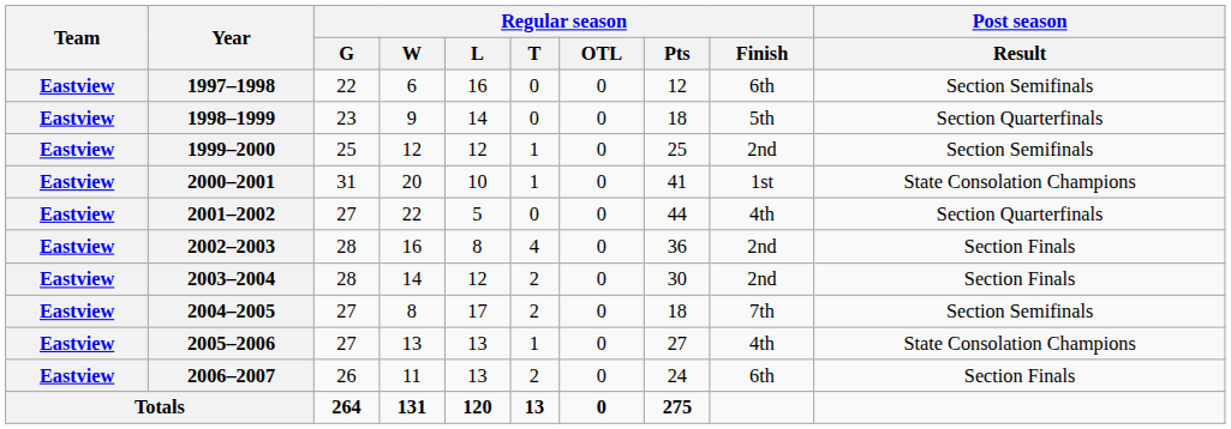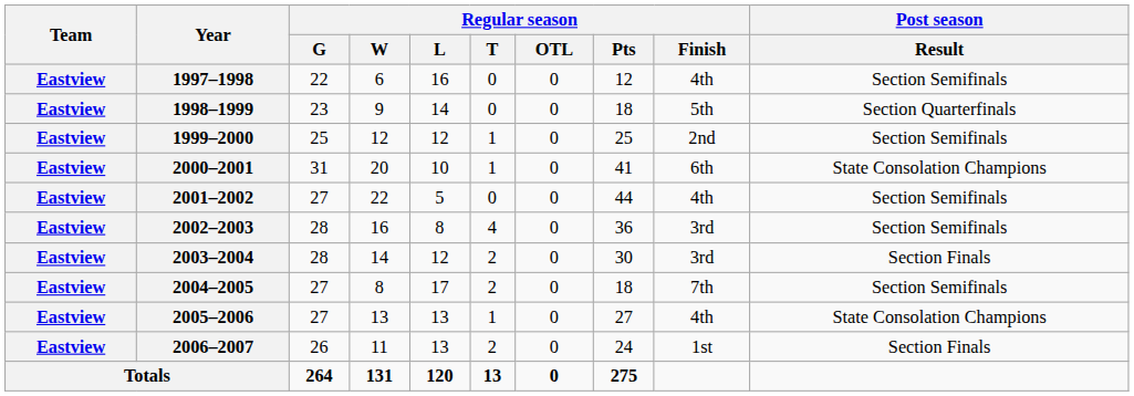 <table class="wikitable" style="font-size: 95%; text-align:center; width:60%;">
 <tr>
 <th rowspan="2">Team</th>
 <th rowspan="2">Year</th>
 <th colspan="7"><a href='#'>Regular season</a></th>
 <th colspan="1"><a href='#'>Post season</a></th>
 </tr>
 <tr>
 <th>G</th>
 <th>W</th>
 <th>L</th>
 <th>T</th>
 <th>OTL</th>
 <th>Pts</th>
 <th>Finish</th>
 <th>Result</th>
 </tr>
 <tr>
 <th><a href='#'>Eastview</a></th>
 <th>1997–1998</th>
 <td>22</td>
 <td>6</td>
 <td>16</td>
 <td>0</td>
 <td>0</td>
 <td>12</td>
-<td>6th</td>
+<td>4th</td>
 <td>Section Semifinals</td>
 </tr>
 <tr>
 <th><a href='#'>Eastview</a></th>
 <th>1998–1999</th>
 <td>23</td>
 <td>9</td>
 <td>14</td>
 <td>0</td>
 <td>0</td>
 <td>18</td>
 <td>5th</td>
 <td>Section Quarterfinals</td>
 </tr>
 <tr>
 <th><a href='#'>Eastview</a></th>
 <th>1999–2000</th>
 <td>25</td>
 <td>12</td>
 <td>12</td>
 <td>1</td>
 <td>0</td>
 <td>25</td>
 <td>2nd</td>
 <td>Section Semifinals</td>
 </tr>
 <tr>
 <th><a href='#'>Eastview</a></th>
 <th>2000–2001</th>
 <td>31</td>
 <td>20</td>
 <td>10</td>
 <td>1</td>
 <td>0</td>
 <td>41</td>
-<td>1st</td>
+<td>6th</td>
 <td>State Consolation Champions</td>
 </tr>
 <tr>
 <th><a href='#'>Eastview</a></th>
 <th>2001–2002</th>
 <td>27</td>
 <td>22</td>
 <td>5</td>
 <td>0</td>
 <td>0</td>
 <td>44</td>
 <td>4th</td>
-<td>Section Quarterfinals</td>
+<td>Section Semifinals</td>
 </tr>
 <tr>
 <th><a href='#'>Eastview</a></th>
 <th>2002–2003</th>
 <td>28</td>
 <td>16</td>
 <td>8</td>
 <td>4</td>
 <td>0</td>
 <td>36</td>
-<td>2nd</td>
-<td>Section Finals</td>
+<td>3rd</td>
+<td>Section Semifinals</td>
 </tr>
 <tr>
 <th><a href='#'>Eastview</a></th>
 <th>2003–2004</th>
 <td>28</td>
 <td>14</td>
 <td>12</td>
 <td>2</td>
 <td>0</td>
 <td>30</td>
-<td>2nd</td>
+<td>3rd</td>
 <td>Section Finals</td>
 </tr>
 <tr>
 <th><a href='#'>Eastview</a></th>
 <th>2004–2005</th>
 <td>27</td>
 <td>8</td>
 <td>17</td>
 <td>2</td>
 <td>0</td>
 <td>18</td>
 <td>7th</td>
 <td>Section Semifinals</td>
 </tr>
 <tr>
 <th><a href='#'>Eastview</a></th>
 <th>2005–2006</th>
 <td>27</td>
 <td>13</td>
 <td>13</td>
 <td>1</td>
 <td>0</td>
 <td>27</td>
 <td>4th</td>
 <td>State Consolation Champions</td>
 </tr>
 <tr>
 <th><a href='#'>Eastview</a></th>
 <th>2006–2007</th>
 <td>26</td>
 <td>11</td>
 <td>13</td>
 <td>2</td>
 <td>0</td>
 <td>24</td>
-<td>6th</td>
+<td>1st</td>
 <td>Section Finals</td>
 </tr>
 <tr>
 <th colspan="2">Totals</th>
 <td><strong>264</strong></td>
 <td><strong>131</strong></td>
 <td><strong>120</strong></td>
 <td><strong>13</strong></td>
 <td><strong>0</strong></td>
 <td><strong>275</strong></td>
 <td></td>
 <td></td>
 </tr>
 </table>
